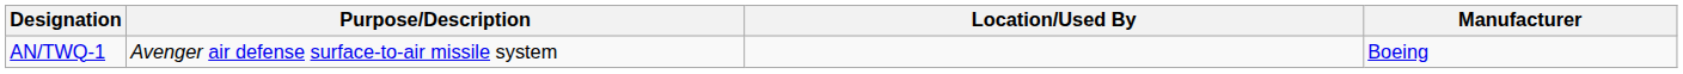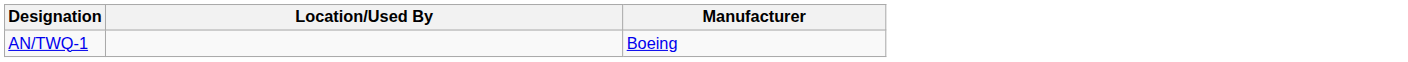 <table class="wikitable sortable">
 <tr>
 <th scope="col">Designation</th>
-<th scope="col" style="width: 500px;">Purpose/Description</th>
 <th scope="col" style="width: 500px;">Location/Used By</th>
 <th scope="col" style="width: 250px;">Manufacturer</th>
 </tr>
 <tr>
 <td><a href='#'>AN/TWQ-1</a></td>
-<td><em>Avenger</em> <a href='#'>air defense</a> <a href='#'>surface-to-air missile</a> system</td>
 <td></td>
 <td><a href='#'>Boeing</a></td>
 </tr>
 </table>
